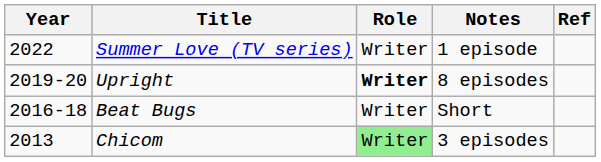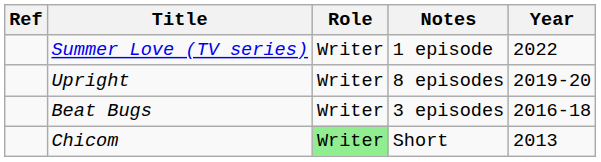 <table class="wikitable sortable">
 <tr>
-<th>Year</th>
+<th>Ref</th>
 <th>Title</th>
 <th>Role</th>
 <th>Notes</th>
-<th>Ref</th>
+<th>Year</th>
 </tr>
 <tr>
-<td>2022</td>
+<td></td>
 <td><em><a href='#'>Summer Love (TV series)</a></em></td>
 <td>Writer</td>
 <td>1 episode</td>
-<td></td>
+<td>2022</td>
 </tr>
 <tr>
+<td></td>
+<td><em>Upright</em></td>
+<td>Writer</td>
+<td>8 episodes</td>
 <td>2019-20</td>
-<td><em>Upright</em></td>
-<td><strong>Writer</strong></td>
-<td>8 episodes</td>
-<td></td>
 </tr>
 <tr>
-<td>2016-18</td>
+<td></td>
 <td><em>Beat Bugs</em></td>
 <td>Writer</td>
-<td>Short</td>
-<td></td>
+<td>3 episodes</td>
+<td>2016-18</td>
 </tr>
 <tr>
-<td>2013</td>
+<td></td>
 <td><em>Chicom</em></td>
 <td style="background: lightgreen;">Writer</td>
-<td>3 episodes</td>
-<td></td>
+<td>Short</td>
+<td>2013</td>
 </tr>
 </table>
